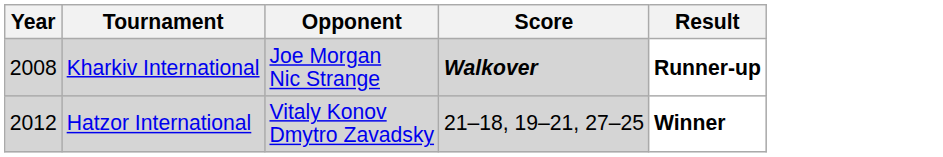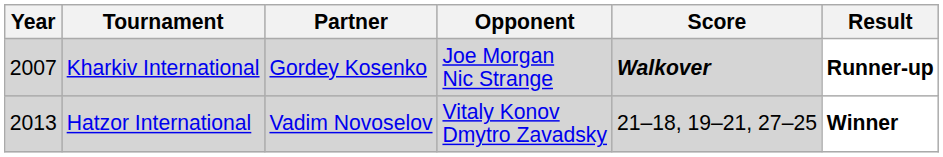 <table class="sortable wikitable" style="font-size: 90%;">
 <tr>
 <th>Year</th>
 <th>Tournament</th>
+<th>Partner</th>
 <th>Opponent</th>
 <th>Score</th>
 <th>Result</th>
 </tr>
 <tr style="background:#D5D5D5">
-<td align="center">2008</td>
+<td align="center">2007</td>
 <td align="left"><a href='#'>Kharkiv International</a></td>
+<td align="left"> <a href='#'>Gordey Kosenko</a></td>
 <td align="left"> <a href='#'>Joe Morgan</a><br> <a href='#'>Nic Strange</a></td>
 <td align="left"><strong><em>Walkover</em></strong></td>
 <td style="text-align:left; background:white"> <strong>Runner-up</strong></td>
 </tr>
 <tr style="background:#D5D5D5">
-<td align="center">2012</td>
+<td align="center">2013</td>
 <td align="left"><a href='#'>Hatzor International</a></td>
+<td align="left"> <a href='#'>Vadim Novoselov</a></td>
 <td align="left"> <a href='#'>Vitaly Konov</a><br> <a href='#'>Dmytro Zavadsky</a></td>
 <td align="left">21–18, 19–21, 27–25</td>
 <td style="text-align:left; background:white"> <strong>Winner</strong></td>
 </tr>
 </table>
